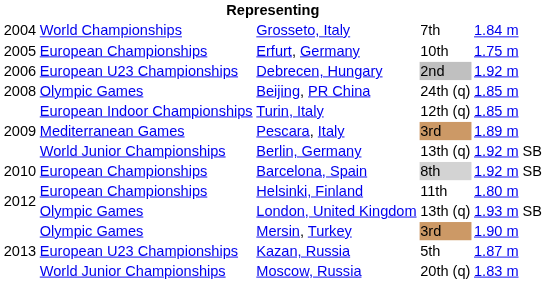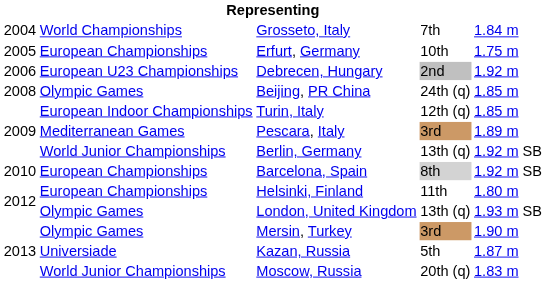 <table>
 <tr>
 <th colspan="5">Representing </th>
 </tr>
 <tr>
 <td>2004</td>
 <td><a href='#'>World Championships</a></td>
 <td><a href='#'>Grosseto, Italy</a></td>
 <td>7th</td>
 <td><a href='#'>1.84 m</a></td>
 </tr>
 <tr>
 <td>2005</td>
 <td><a href='#'>European Championships</a></td>
 <td><a href='#'>Erfurt</a>, <a href='#'>Germany</a></td>
 <td>10th</td>
 <td><a href='#'>1.75 m</a></td>
 </tr>
 <tr>
 <td>2006</td>
 <td><a href='#'>European U23 Championships</a></td>
 <td><a href='#'>Debrecen, Hungary</a></td>
 <td bgcolor=silver>2nd</td>
 <td><a href='#'>1.92 m</a></td>
 </tr>
 <tr>
 <td>2008</td>
 <td><a href='#'>Olympic Games</a></td>
 <td><a href='#'>Beijing</a>, <a href='#'>PR China</a></td>
 <td>24th (q)</td>
 <td><a href='#'>1.85 m</a></td>
 </tr>
 <tr>
 <td rowspan=3>2009</td>
 <td><a href='#'>European Indoor Championships</a></td>
 <td><a href='#'>Turin, Italy</a></td>
 <td>12th (q)</td>
 <td><a href='#'>1.85 m</a></td>
 </tr>
 <tr>
 <td><a href='#'>Mediterranean Games</a></td>
 <td><a href='#'>Pescara</a>, <a href='#'>Italy</a></td>
 <td bgcolor="CC9966">3rd</td>
 <td><a href='#'>1.89 m</a></td>
 </tr>
 <tr>
 <td><a href='#'>World Junior Championships</a></td>
 <td><a href='#'>Berlin, Germany</a></td>
 <td>13th (q)</td>
 <td><a href='#'>1.92 m</a> SB</td>
 </tr>
 <tr>
 <td>2010</td>
 <td><a href='#'>European Championships</a></td>
 <td><a href='#'>Barcelona, Spain</a></td>
 <td style="background: lightgrey;">8th</td>
 <td><a href='#'>1.92 m</a> SB</td>
 </tr>
 <tr>
 <td rowspan=2>2012</td>
 <td><a href='#'>European Championships</a></td>
 <td><a href='#'>Helsinki, Finland</a></td>
 <td>11th</td>
 <td><a href='#'>1.80 m</a></td>
 </tr>
 <tr>
 <td><a href='#'>Olympic Games</a></td>
 <td><a href='#'>London, United Kingdom</a></td>
 <td>13th (q)</td>
 <td><a href='#'>1.93 m</a> SB</td>
 </tr>
 <tr>
 <td rowspan=3>2013</td>
 <td><a href='#'>Olympic Games</a></td>
 <td><a href='#'>Mersin</a>, <a href='#'>Turkey</a></td>
 <td bgcolor="CC9966">3rd</td>
 <td><a href='#'>1.90 m</a></td>
 </tr>
 <tr>
-<td><a href='#'>European U23 Championships</a></td>
+<td><a href='#'>Universiade</a></td>
 <td><a href='#'>Kazan, Russia</a></td>
 <td>5th</td>
 <td><a href='#'>1.87 m</a></td>
 </tr>
 <tr>
 <td><a href='#'>World Junior Championships</a></td>
 <td><a href='#'>Moscow, Russia</a></td>
 <td>20th (q)</td>
 <td><a href='#'>1.83 m</a></td>
 </tr>
 </table>
